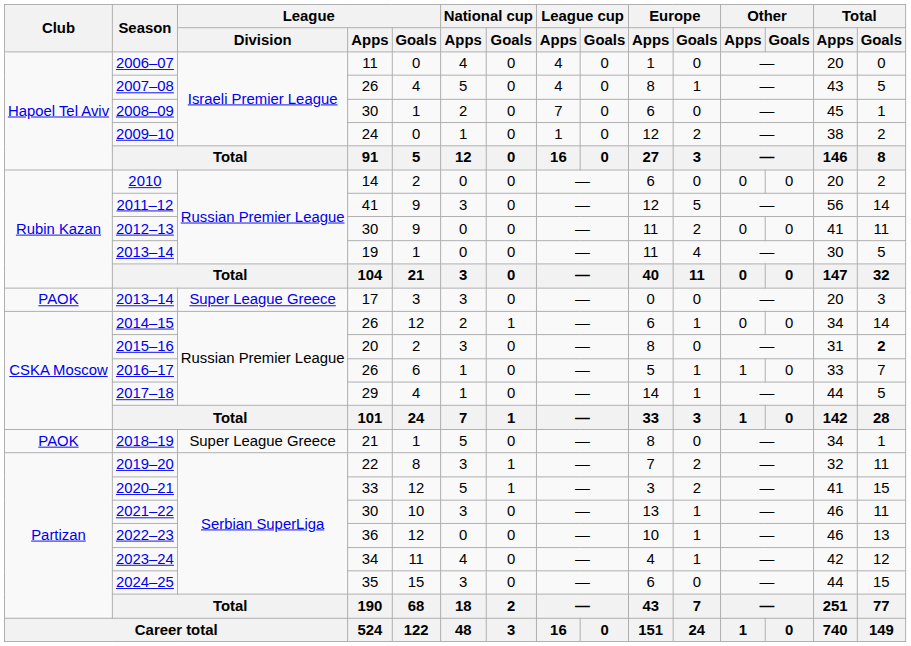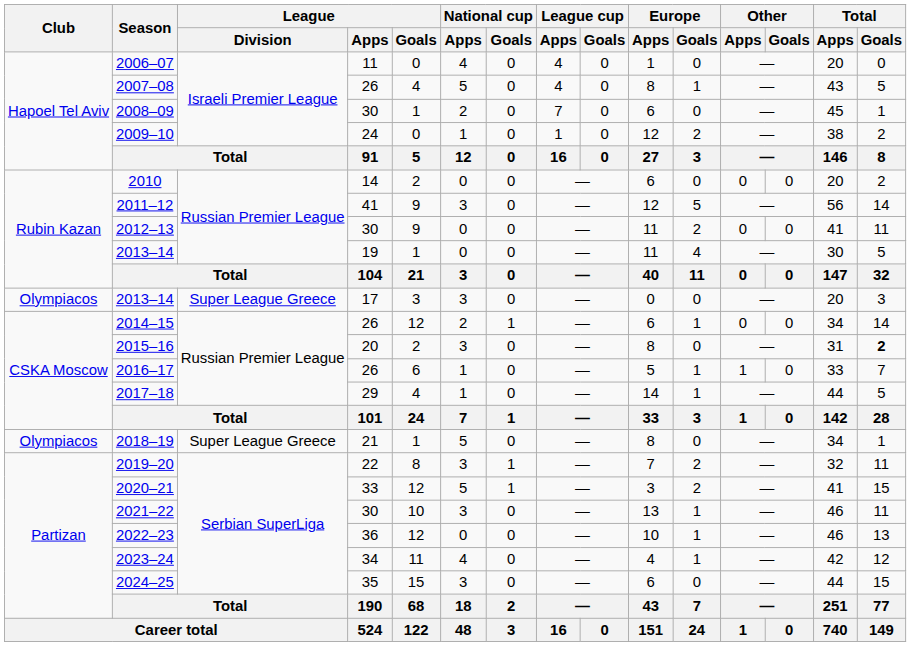 <table class="wikitable" style="text-align:center">
 <tr>
 <th rowspan="2">Club</th>
 <th rowspan="2">Season</th>
 <th colspan="3">League</th>
 <th colspan="2">National cup</th>
 <th colspan="2">League cup</th>
 <th colspan="2">Europe</th>
 <th colspan="2">Other</th>
 <th colspan="2">Total</th>
 </tr>
 <tr>
 <th>Division</th>
 <th>Apps</th>
 <th>Goals</th>
 <th>Apps</th>
 <th>Goals</th>
 <th>Apps</th>
 <th>Goals</th>
 <th>Apps</th>
 <th>Goals</th>
 <th>Apps</th>
 <th>Goals</th>
 <th>Apps</th>
 <th>Goals</th>
 </tr>
 <tr>
 <td rowspan="5"><a href='#'>Hapoel Tel Aviv</a></td>
 <td><a href='#'>2006–07</a></td>
 <td rowspan="4"><a href='#'>Israeli Premier League</a></td>
 <td>11</td>
 <td>0</td>
 <td>4</td>
 <td>0</td>
 <td>4</td>
 <td>0</td>
 <td>1</td>
 <td>0</td>
 <td colspan="2">—</td>
 <td>20</td>
 <td>0</td>
 </tr>
 <tr>
 <td><a href='#'>2007–08</a></td>
 <td>26</td>
 <td>4</td>
 <td>5</td>
 <td>0</td>
 <td>4</td>
 <td>0</td>
 <td>8</td>
 <td>1</td>
 <td colspan="2">—</td>
 <td>43</td>
 <td>5</td>
 </tr>
 <tr>
 <td><a href='#'>2008–09</a></td>
 <td>30</td>
 <td>1</td>
 <td>2</td>
 <td>0</td>
 <td>7</td>
 <td>0</td>
 <td>6</td>
 <td>0</td>
 <td colspan="2">—</td>
 <td>45</td>
 <td>1</td>
 </tr>
 <tr>
 <td><a href='#'>2009–10</a></td>
 <td>24</td>
 <td>0</td>
 <td>1</td>
 <td>0</td>
 <td>1</td>
 <td>0</td>
 <td>12</td>
 <td>2</td>
 <td colspan="2">—</td>
 <td>38</td>
 <td>2</td>
 </tr>
 <tr>
 <th colspan="2">Total</th>
 <th>91</th>
 <th>5</th>
 <th>12</th>
 <th>0</th>
 <th>16</th>
 <th>0</th>
 <th>27</th>
 <th>3</th>
 <th colspan="2">—</th>
 <th>146</th>
 <th>8</th>
 </tr>
 <tr>
 <td rowspan="5"><a href='#'>Rubin Kazan</a></td>
 <td><a href='#'>2010</a></td>
 <td rowspan="4"><a href='#'>Russian Premier League</a></td>
 <td>14</td>
 <td>2</td>
 <td>0</td>
 <td>0</td>
 <td colspan="2">—</td>
 <td>6</td>
 <td>0</td>
 <td>0</td>
 <td>0</td>
 <td>20</td>
 <td>2</td>
 </tr>
 <tr>
 <td><a href='#'>2011–12</a></td>
 <td>41</td>
 <td>9</td>
 <td>3</td>
 <td>0</td>
 <td colspan="2">—</td>
 <td>12</td>
 <td>5</td>
 <td colspan="2">—</td>
 <td>56</td>
 <td>14</td>
 </tr>
 <tr>
 <td><a href='#'>2012–13</a></td>
 <td>30</td>
 <td>9</td>
 <td>0</td>
 <td>0</td>
 <td colspan="2">—</td>
 <td>11</td>
 <td>2</td>
 <td>0</td>
 <td>0</td>
 <td>41</td>
 <td>11</td>
 </tr>
 <tr>
 <td><a href='#'>2013–14</a></td>
 <td>19</td>
 <td>1</td>
 <td>0</td>
 <td>0</td>
 <td colspan="2">—</td>
 <td>11</td>
 <td>4</td>
 <td colspan="2">—</td>
 <td>30</td>
 <td>5</td>
 </tr>
 <tr>
 <th colspan="2">Total</th>
 <th>104</th>
 <th>21</th>
 <th>3</th>
 <th>0</th>
 <th colspan="2">—</th>
 <th>40</th>
 <th>11</th>
 <th>0</th>
 <th>0</th>
 <th>147</th>
 <th>32</th>
 </tr>
 <tr>
-<td><a href='#'>PAOK</a></td>
+<td><a href='#'>Olympiacos</a></td>
 <td><a href='#'>2013–14</a></td>
 <td><a href='#'>Super League Greece</a></td>
 <td>17</td>
 <td>3</td>
 <td>3</td>
 <td>0</td>
 <td colspan="2">—</td>
 <td>0</td>
 <td>0</td>
 <td colspan="2">—</td>
 <td>20</td>
 <td>3</td>
 </tr>
 <tr>
 <td rowspan="5"><a href='#'>CSKA Moscow</a></td>
 <td><a href='#'>2014–15</a></td>
 <td rowspan="4">Russian Premier League</td>
 <td>26</td>
 <td>12</td>
 <td>2</td>
 <td>1</td>
 <td colspan="2">—</td>
 <td>6</td>
 <td>1</td>
 <td>0</td>
 <td>0</td>
 <td>34</td>
 <td>14</td>
 </tr>
 <tr>
 <td><a href='#'>2015–16</a></td>
 <td>20</td>
 <td>2</td>
 <td>3</td>
 <td>0</td>
 <td colspan="2">—</td>
 <td>8</td>
 <td>0</td>
 <td colspan="2">—</td>
 <td>31</td>
 <td><strong>2</strong></td>
 </tr>
 <tr>
 <td><a href='#'>2016–17</a></td>
 <td>26</td>
 <td>6</td>
 <td>1</td>
 <td>0</td>
 <td colspan="2">—</td>
 <td>5</td>
 <td>1</td>
 <td>1</td>
 <td>0</td>
 <td>33</td>
 <td>7</td>
 </tr>
 <tr>
 <td><a href='#'>2017–18</a></td>
 <td>29</td>
 <td>4</td>
 <td>1</td>
 <td>0</td>
 <td colspan="2">—</td>
 <td>14</td>
 <td>1</td>
 <td colspan="2">—</td>
 <td>44</td>
 <td>5</td>
 </tr>
 <tr>
 <th colspan="2">Total</th>
 <th>101</th>
 <th>24</th>
 <th>7</th>
 <th>1</th>
 <th colspan="2">—</th>
 <th>33</th>
 <th>3</th>
 <th>1</th>
 <th>0</th>
 <th>142</th>
 <th>28</th>
 </tr>
 <tr>
-<td><a href='#'>PAOK</a></td>
+<td><a href='#'>Olympiacos</a></td>
 <td><a href='#'>2018–19</a></td>
 <td>Super League Greece</td>
 <td>21</td>
 <td>1</td>
 <td>5</td>
 <td>0</td>
 <td colspan="2">—</td>
 <td>8</td>
 <td>0</td>
 <td colspan="2">—</td>
 <td>34</td>
 <td>1</td>
 </tr>
 <tr>
 <td rowspan="7"><a href='#'>Partizan</a></td>
 <td><a href='#'>2019–20</a></td>
 <td rowspan="6"><a href='#'>Serbian SuperLiga</a></td>
 <td>22</td>
 <td>8</td>
 <td>3</td>
 <td>1</td>
 <td colspan="2">—</td>
 <td>7</td>
 <td>2</td>
 <td colspan="2">—</td>
 <td>32</td>
 <td>11</td>
 </tr>
 <tr>
 <td><a href='#'>2020–21</a></td>
 <td>33</td>
 <td>12</td>
 <td>5</td>
 <td>1</td>
 <td colspan="2">—</td>
 <td>3</td>
 <td>2</td>
 <td colspan="2">—</td>
 <td>41</td>
 <td>15</td>
 </tr>
 <tr>
 <td><a href='#'>2021–22</a></td>
 <td>30</td>
 <td>10</td>
 <td>3</td>
 <td>0</td>
 <td colspan="2">—</td>
 <td>13</td>
 <td>1</td>
 <td colspan="2">—</td>
 <td>46</td>
 <td>11</td>
 </tr>
 <tr>
 <td><a href='#'>2022–23</a></td>
 <td>36</td>
 <td>12</td>
 <td>0</td>
 <td>0</td>
 <td colspan="2">—</td>
 <td>10</td>
 <td>1</td>
 <td colspan="2">—</td>
 <td>46</td>
 <td>13</td>
 </tr>
 <tr>
 <td><a href='#'>2023–24</a></td>
 <td>34</td>
 <td>11</td>
 <td>4</td>
 <td>0</td>
 <td colspan="2">—</td>
 <td>4</td>
 <td>1</td>
 <td colspan="2">—</td>
 <td>42</td>
 <td>12</td>
 </tr>
 <tr>
 <td><a href='#'>2024–25</a></td>
 <td>35</td>
 <td>15</td>
 <td>3</td>
 <td>0</td>
 <td colspan="2">—</td>
 <td>6</td>
 <td>0</td>
 <td colspan="2">—</td>
 <td>44</td>
 <td>15</td>
 </tr>
 <tr>
 <th colspan="2">Total</th>
 <th>190</th>
 <th>68</th>
 <th>18</th>
 <th>2</th>
 <th colspan="2">—</th>
 <th>43</th>
 <th>7</th>
 <th colspan="2">—</th>
 <th>251</th>
 <th>77</th>
 </tr>
 <tr>
 <th colspan="3">Career total</th>
 <th>524</th>
 <th>122</th>
 <th>48</th>
 <th>3</th>
 <th>16</th>
 <th>0</th>
 <th>151</th>
 <th>24</th>
 <th>1</th>
 <th>0</th>
 <th>740</th>
 <th>149</th>
 </tr>
 </table>
